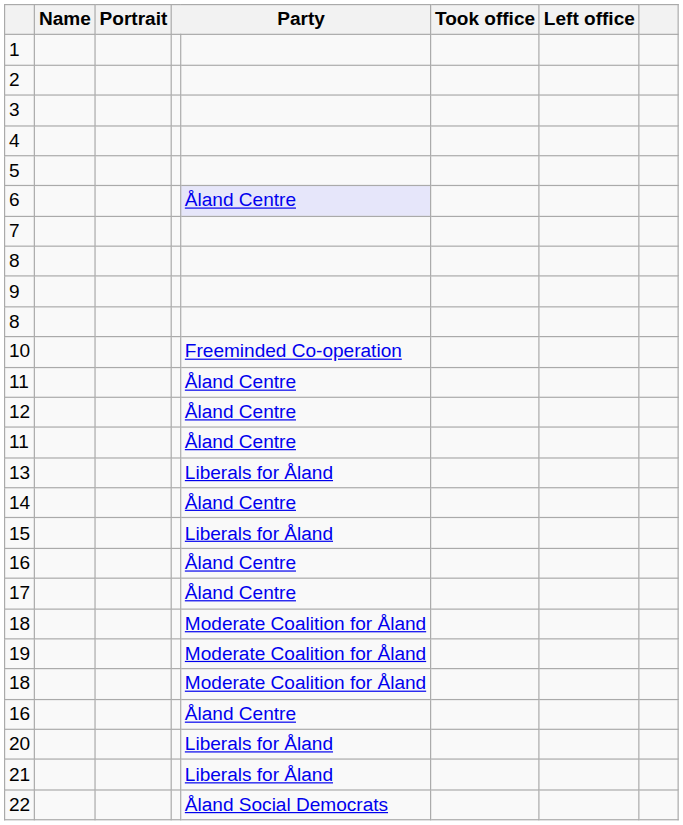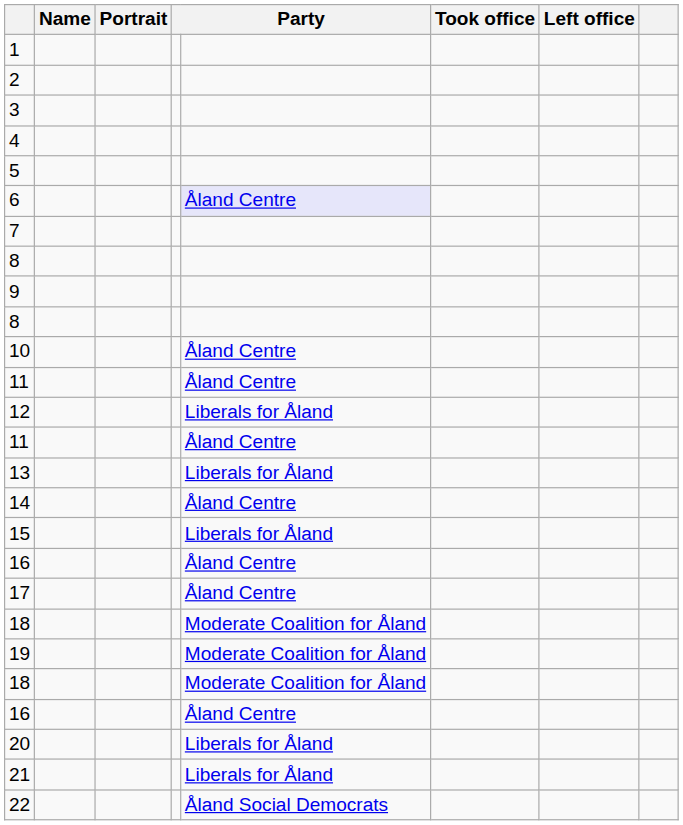 <table class="wikitable plainrowheaders sortable" style="font-size:100%; text-align:left;">
 <tr>
 <th scope=col></th>
 <th scope=col>Name</th>
 <th scope=col class=unsortable>Portrait</th>
 <th scope=col colspan="2">Party</th>
 <th scope=col>Took office</th>
 <th scope=col>Left office</th>
 <th scope=col width=25px class=unsortable></th>
 </tr>
 <tr>
 <td>1</td>
 <td style="white-space: nowrap;"></td>
 <td align=center></td>
 <td></td>
 <td></td>
 <td align=center></td>
 <td align=center></td>
 <td align=center></td>
 </tr>
 <tr>
 <td>2</td>
 <td style="white-space: nowrap;"></td>
 <td align=center></td>
 <td></td>
 <td></td>
 <td align=center></td>
 <td align=center></td>
 <td align=center></td>
 </tr>
 <tr>
 <td>3</td>
 <td style="white-space: nowrap;"></td>
 <td align=center></td>
 <td></td>
 <td></td>
 <td align=center></td>
 <td align=center></td>
 <td align=center></td>
 </tr>
 <tr>
 <td>4</td>
 <td style="white-space: nowrap;"></td>
 <td align=center></td>
 <td></td>
 <td></td>
 <td align=center></td>
 <td align=center></td>
 <td align=center></td>
 </tr>
 <tr>
 <td>5</td>
 <td style="white-space: nowrap;"></td>
 <td align=center></td>
 <td></td>
 <td></td>
 <td align=center></td>
 <td align=center></td>
 <td align=center></td>
 </tr>
 <tr>
 <td>6</td>
 <td style="white-space: nowrap;"></td>
 <td align=center></td>
 <td></td>
 <td style="background: lavender;"><a href='#'>Åland Centre</a></td>
 <td align=center></td>
 <td align=center></td>
 <td align=center></td>
 </tr>
 <tr>
 <td>7</td>
 <td style="white-space: nowrap;"></td>
 <td align=center></td>
 <td></td>
 <td></td>
 <td align=center></td>
 <td align=center></td>
 <td align=center></td>
 </tr>
 <tr>
 <td>8</td>
 <td style="white-space: nowrap;"></td>
 <td align=center></td>
 <td></td>
 <td></td>
 <td align=center></td>
 <td align=center></td>
 <td align=center></td>
 </tr>
 <tr>
 <td>9</td>
 <td style="white-space: nowrap;"></td>
 <td align=center></td>
 <td></td>
 <td></td>
 <td align=center></td>
 <td align=center></td>
 <td align=center></td>
 </tr>
 <tr>
 <td>8</td>
 <td style="white-space: nowrap;"></td>
 <td align=center></td>
 <td></td>
 <td></td>
 <td align=center></td>
 <td align=center></td>
 <td align=center></td>
 </tr>
 <tr>
 <td>10</td>
 <td style="white-space: nowrap;"></td>
 <td align=center></td>
 <td></td>
-<td><a href='#'>Freeminded Co-operation</a></td>
+<td><a href='#'>Åland Centre</a></td>
 <td align=center></td>
 <td align=center></td>
 <td align=center></td>
 </tr>
 <tr>
 <td>11</td>
 <td style="white-space: nowrap;"></td>
 <td align=center></td>
 <td></td>
 <td><a href='#'>Åland Centre</a></td>
 <td align=center></td>
 <td align=center></td>
 <td align=center></td>
 </tr>
 <tr>
 <td>12</td>
 <td style="white-space: nowrap;"></td>
 <td align=center></td>
 <td></td>
-<td><a href='#'>Åland Centre</a></td>
+<td><a href='#'>Liberals for Åland</a></td>
 <td align=center></td>
 <td align=center></td>
 <td align=center></td>
 </tr>
 <tr>
 <td>11</td>
 <td style="white-space: nowrap;"></td>
 <td align=center></td>
 <td></td>
 <td><a href='#'>Åland Centre</a></td>
 <td align=center></td>
 <td align=center></td>
 <td align=center></td>
 </tr>
 <tr>
 <td>13</td>
 <td style="white-space: nowrap;"></td>
 <td align=center></td>
 <td></td>
 <td><a href='#'>Liberals for Åland</a></td>
 <td align=center></td>
 <td align=center></td>
 <td align=center></td>
 </tr>
 <tr>
 <td>14</td>
 <td style="white-space: nowrap;"></td>
 <td align=center></td>
 <td></td>
 <td><a href='#'>Åland Centre</a></td>
 <td align=center></td>
 <td align=center></td>
 <td align=center></td>
 </tr>
 <tr>
 <td>15</td>
 <td style="white-space: nowrap;"></td>
 <td align=center></td>
 <td></td>
 <td><a href='#'>Liberals for Åland</a></td>
 <td align=center></td>
 <td align=center></td>
 <td align=center></td>
 </tr>
 <tr>
 <td>16</td>
 <td style="white-space: nowrap;"></td>
 <td align=center></td>
 <td></td>
 <td><a href='#'>Åland Centre</a></td>
 <td align=center></td>
 <td align=center></td>
 <td align=center></td>
 </tr>
 <tr>
 <td>17</td>
 <td style="white-space: nowrap;"></td>
 <td align=center></td>
 <td></td>
 <td><a href='#'>Åland Centre</a></td>
 <td align=center></td>
 <td align=center></td>
 <td align=center></td>
 </tr>
 <tr>
 <td>18</td>
 <td style="white-space: nowrap;"></td>
 <td align=center></td>
 <td></td>
 <td><a href='#'>Moderate Coalition for Åland</a></td>
 <td align=center></td>
 <td align=center></td>
 <td align=center></td>
 </tr>
 <tr>
 <td>19</td>
 <td style="white-space: nowrap;"></td>
 <td align=center></td>
 <td></td>
 <td><a href='#'>Moderate Coalition for Åland</a></td>
 <td align=center></td>
 <td align=center></td>
 <td align=center></td>
 </tr>
 <tr>
 <td>18</td>
 <td style="white-space: nowrap;"></td>
 <td align=center></td>
 <td></td>
 <td><a href='#'>Moderate Coalition for Åland</a></td>
 <td align=center></td>
 <td align=center></td>
 <td align=center></td>
 </tr>
 <tr>
 <td>16</td>
 <td style="white-space: nowrap;"></td>
 <td align=center></td>
 <td></td>
 <td><a href='#'>Åland Centre</a></td>
 <td align=center></td>
 <td align=center></td>
 <td align=center></td>
 </tr>
 <tr>
 <td>20</td>
 <td style="white-space: nowrap;"></td>
 <td align=center></td>
 <td></td>
 <td><a href='#'>Liberals for Åland</a></td>
 <td align=center></td>
 <td align=center></td>
 <td align=center></td>
 </tr>
 <tr>
 <td>21</td>
 <td style="white-space: nowrap;"></td>
 <td align=center></td>
 <td></td>
 <td><a href='#'>Liberals for Åland</a></td>
 <td align=center></td>
 <td align=center></td>
 <td align=center></td>
 </tr>
 <tr>
 <td>22</td>
 <td style="white-space: nowrap;"></td>
 <td align=center></td>
 <td></td>
 <td><a href='#'>Åland Social Democrats</a></td>
 <td align=center></td>
 <td align=center></td>
 <td align=center></td>
 </tr>
 </table>
